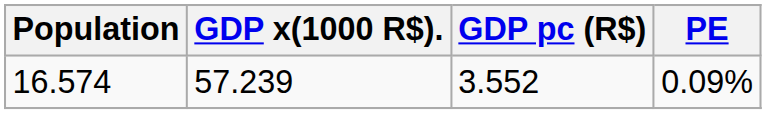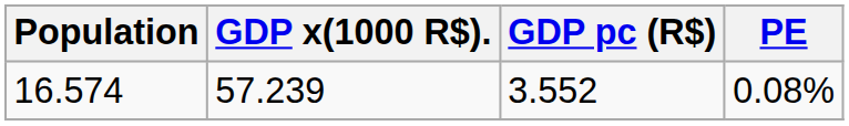 <table class="wikitable" border="1">
 <tr>
 <th>Population</th>
 <th><a href='#'>GDP</a> x(1000 R$).</th>
 <th><a href='#'>GDP pc</a> (R$)</th>
 <th><a href='#'>PE</a></th>
 </tr>
 <tr>
 <td>16.574</td>
 <td>57.239</td>
 <td>3.552</td>
-<td>0.09%</td>
+<td>0.08%</td>
 </tr>
 <tr>
 </tr>
 </table>
